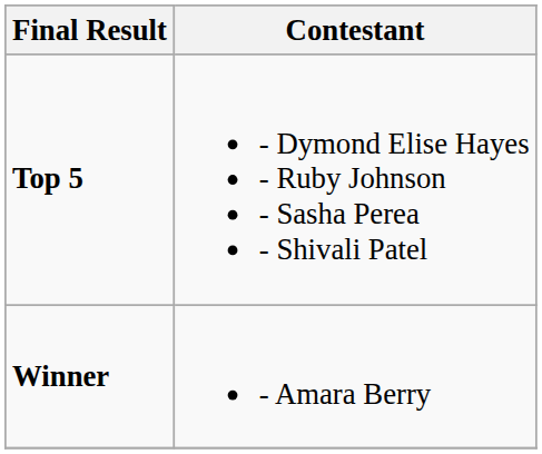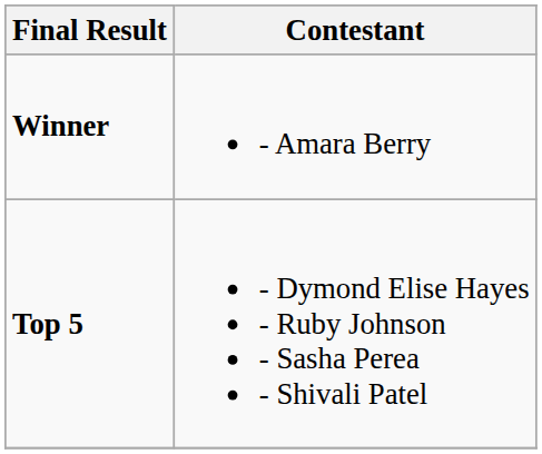 <table class="wikitable sortable" style="font-size:95%;">
 <tr>
 <th>Final Result</th>
 <th>Contestant</th>
 </tr>
 <tr>
+<td><strong>Winner</strong></td>
+<td><br><ul><li><strong></strong> - Amara Berry</li></ul></td>
+</tr>
+<tr>
 <td><strong>Top 5</strong></td>
 <td><br><ul><li><strong></strong> - Dymond Elise Hayes</li><li><strong></strong> - Ruby Johnson</li><li><strong></strong> -  Sasha Perea</li><li><strong></strong> - Shivali Patel</li></ul></td>
 </tr>
 <tr>
-<td><strong>Winner</strong></td>
-<td><br><ul><li><strong></strong> - Amara Berry</li></ul></td>
-</tr>
-<tr>
 </tr>
 </table>
